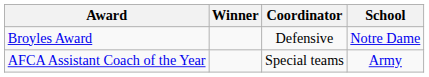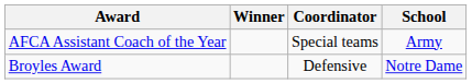 <table class="wikitable">
 <tr>
 <th>Award</th>
 <th>Winner</th>
 <th>Coordinator</th>
 <th>School</th>
 </tr>
 <tr>
+<td><a href='#'>AFCA Assistant Coach of the Year</a></td>
+<td></td>
+<td align="center">Special teams</td>
+<td align="center"><a href='#'>Army</a></td>
+</tr>
+<tr>
 <td><a href='#'>Broyles Award</a></td>
 <td></td>
 <td align="center">Defensive</td>
 <td align="center"><a href='#'>Notre Dame</a></td>
 </tr>
-<tr>
-<td><a href='#'>AFCA Assistant Coach of the Year</a></td>
-<td></td>
-<td align="center">Special teams</td>
-<td align="center"><a href='#'>Army</a></td>
-</tr>
 </table>
